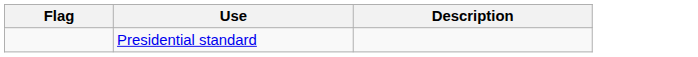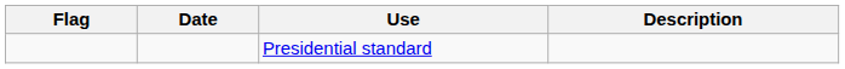 <table class="wikitable">
 <tr>
 <th style="width:110px;">Flag</th>
+<th style="width:100px;">Date</th>
 <th style="width:250px;">Use</th>
 <th style="width:250px;">Description</th>
 </tr>
 <tr>
 <td></td>
+<td></td>
 <td><a href='#'>Presidential standard</a></td>
 <td></td>
 </tr>
 </table>
